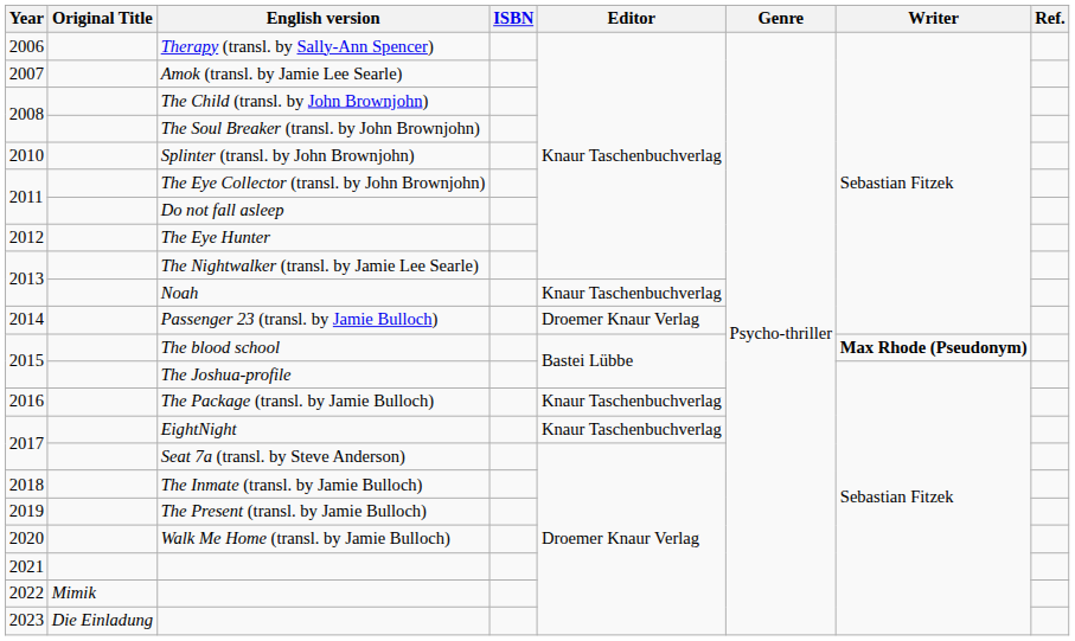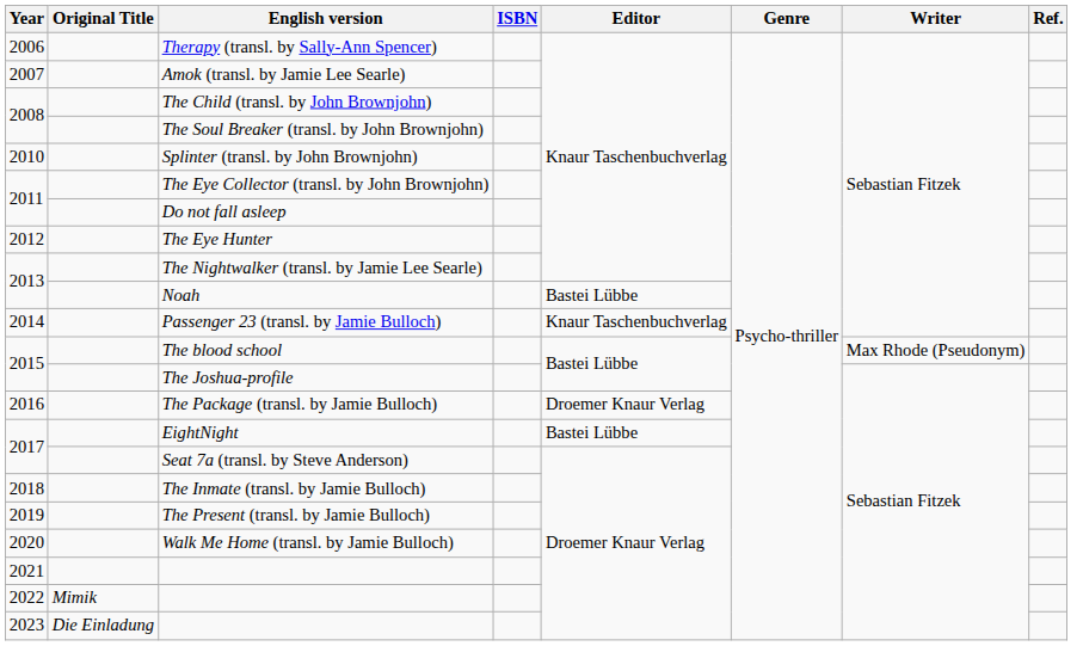 <table class="wikitable">
 <tr>
 <th>Year</th>
 <th>Original Title</th>
 <th>English version</th>
 <th><a href='#'>ISBN</a></th>
 <th>Editor</th>
 <th>Genre</th>
 <th>Writer</th>
 <th>Ref.</th>
 </tr>
 <tr>
 <td rowspan="1">2006</td>
 <td></td>
 <td><a href='#'><em>Therapy</em></a> (transl. by <a href='#'>Sally-Ann Spencer</a>)</td>
 <td></td>
 <td rowspan="9">Knaur Taschenbuchverlag</td>
 <td rowspan="22">Psycho-thriller</td>
 <td rowspan="11">Sebastian Fitzek</td>
 <td></td>
 </tr>
 <tr>
 <td rowspan="1">2007</td>
 <td></td>
 <td><em>Amok</em> (transl. by Jamie Lee Searle)</td>
 <td></td>
 <td></td>
 </tr>
 <tr>
 <td rowspan="2">2008</td>
 <td></td>
 <td><em>The Child</em> (transl. by <a href='#'>John Brownjohn</a>)</td>
 <td></td>
 <td></td>
 </tr>
 <tr>
 <td></td>
 <td><em>The Soul Breaker</em> (transl. by John Brownjohn)</td>
 <td></td>
 <td></td>
 </tr>
 <tr>
 <td>2010</td>
 <td></td>
 <td><em>Splinter</em> (transl. by John Brownjohn)</td>
 <td></td>
 <td></td>
 </tr>
 <tr>
 <td rowspan="2">2011</td>
 <td></td>
 <td><em>The Eye Collector</em> (transl. by John Brownjohn)</td>
 <td></td>
 <td></td>
 </tr>
 <tr>
 <td></td>
 <td><em>Do not fall asleep</em></td>
 <td></td>
 <td></td>
 </tr>
 <tr>
 <td>2012</td>
 <td></td>
 <td><em>The Eye Hunter</em></td>
 <td></td>
 <td></td>
 </tr>
 <tr>
 <td rowspan="2">2013</td>
 <td></td>
 <td><em>The Nightwalker</em> (transl. by Jamie Lee Searle)</td>
 <td></td>
 <td></td>
 </tr>
 <tr>
 <td></td>
 <td><em>Noah</em></td>
 <td></td>
-<td>Knaur Taschenbuchverlag</td>
+<td>Bastei Lübbe</td>
 <td></td>
 </tr>
 <tr>
 <td>2014</td>
 <td></td>
 <td><em>Passenger 23</em> (transl. by <a href='#'>Jamie Bulloch</a>)</td>
 <td></td>
-<td>Droemer Knaur Verlag</td>
+<td>Knaur Taschenbuchverlag</td>
 <td></td>
 </tr>
 <tr>
 <td rowspan="2">2015</td>
 <td></td>
 <td><em>The blood school</em></td>
 <td></td>
 <td rowspan="2">Bastei Lübbe</td>
-<td><strong>Max Rhode (Pseudonym)</strong></td>
+<td>Max Rhode (Pseudonym)</td>
 <td></td>
 </tr>
 <tr>
 <td></td>
 <td><em>The Joshua-profile</em></td>
 <td></td>
 <td rowspan="10">Sebastian Fitzek</td>
 <td></td>
 </tr>
 <tr>
 <td>2016</td>
 <td></td>
 <td><em>The Package</em> (transl. by Jamie Bulloch)</td>
 <td></td>
-<td>Knaur Taschenbuchverlag</td>
+<td>Droemer Knaur Verlag</td>
 <td></td>
 </tr>
 <tr>
 <td rowspan="2">2017</td>
 <td></td>
 <td><em>EightNight</em></td>
 <td></td>
-<td>Knaur Taschenbuchverlag</td>
+<td>Bastei Lübbe</td>
 <td></td>
 </tr>
 <tr>
 <td></td>
 <td><em>Seat 7a</em> (transl. by Steve Anderson)</td>
 <td></td>
 <td rowspan="7">Droemer Knaur Verlag</td>
 <td></td>
 </tr>
 <tr>
 <td>2018</td>
 <td></td>
 <td><em>The Inmate</em> (transl. by Jamie Bulloch)</td>
 <td></td>
 <td></td>
 </tr>
 <tr>
 <td>2019</td>
 <td></td>
 <td><em>The Present</em> (transl. by Jamie Bulloch)</td>
 <td></td>
 <td></td>
 </tr>
 <tr>
 <td>2020</td>
 <td></td>
 <td><em>Walk Me Home</em> (transl. by Jamie Bulloch)</td>
 <td></td>
 <td></td>
 </tr>
 <tr>
 <td>2021</td>
 <td></td>
 <td></td>
 <td></td>
 <td></td>
 </tr>
 <tr>
 <td>2022</td>
 <td><em>Mimik</em></td>
 <td></td>
 <td></td>
 <td></td>
 </tr>
 <tr>
 <td>2023</td>
 <td><em>Die Einladung</em></td>
 <td></td>
 <td></td>
 <td></td>
 </tr>
 </table>
